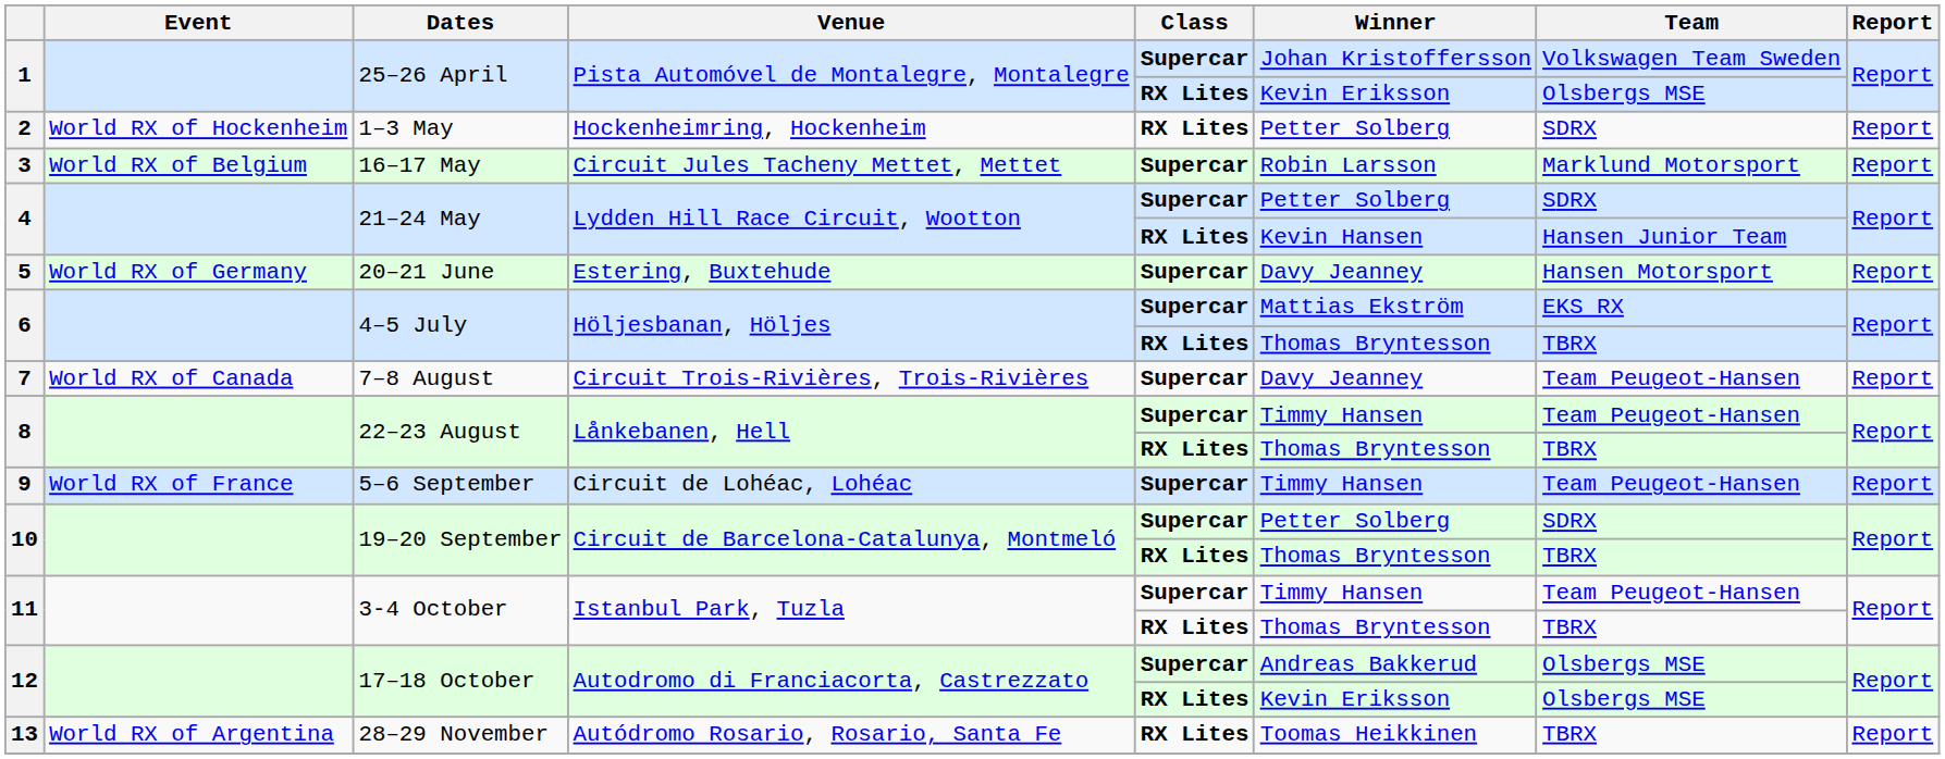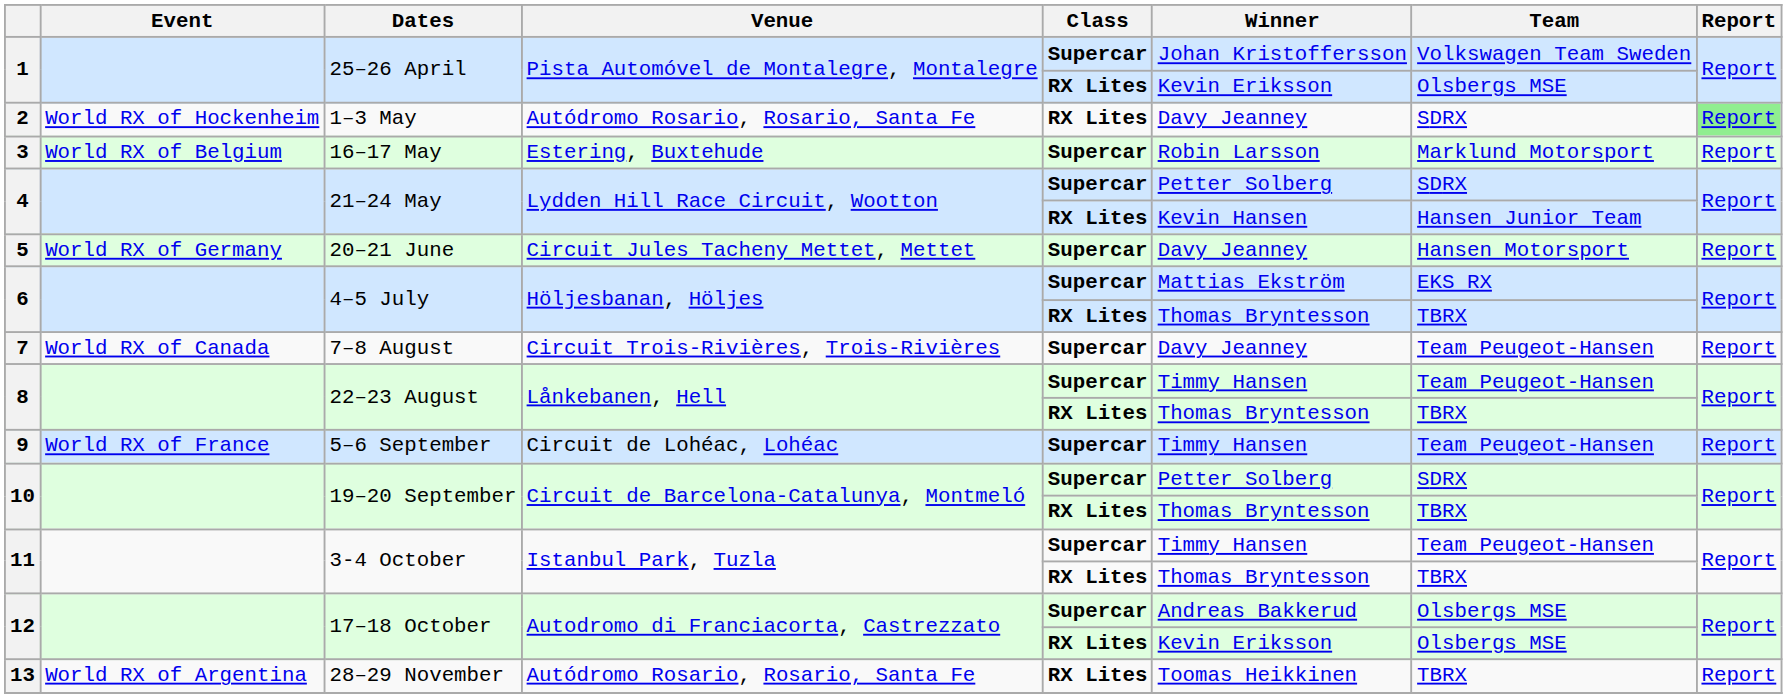 <table class="wikitable" style="font-size:85%;">
 <tr>
 <th></th>
 <th>Event</th>
 <th>Dates</th>
 <th>Venue</th>
 <th>Class</th>
 <th>Winner</th>
 <th>Team</th>
 <th>Report</th>
 </tr>
 <tr bgcolor=#D0E7FF>
 <th rowspan=2>1</th>
 <td rowspan=2 style="padding-right:24px"></td>
 <td rowspan=2>25–26 April</td>
 <td rowspan=2><a href='#'>Pista Automóvel de Montalegre</a>, <a href='#'>Montalegre</a></td>
 <td><strong><span>Supercar</span></strong></td>
 <td> <a href='#'>Johan Kristoffersson</a></td>
 <td> <a href='#'>Volkswagen Team Sweden</a></td>
 <td rowspan=2><a href='#'>Report</a></td>
 </tr>
 <tr bgcolor=#D0E7FF>
 <td><strong><span>RX Lites</span></strong></td>
 <td> <a href='#'>Kevin Eriksson</a></td>
 <td> <a href='#'>Olsbergs MSE</a></td>
 </tr>
 <tr>
 <th>2</th>
 <td> <a href='#'>World RX of Hockenheim</a></td>
 <td>1–3 May</td>
-<td><a href='#'>Hockenheimring</a>, <a href='#'>Hockenheim</a></td>
+<td><a href='#'>Autódromo Rosario</a>, <a href='#'>Rosario, Santa Fe</a></td>
 <td><strong><span>RX Lites</span></strong></td>
-<td> <a href='#'>Petter Solberg</a></td>
+<td> <a href='#'>Davy Jeanney</a></td>
 <td> <a href='#'>S</a><a href='#'>D</a><a href='#'>RX</a></td>
-<td><a href='#'>Report</a></td>
+<td style="background: lightgreen;"><a href='#'>Report</a></td>
 </tr>
 <tr bgcolor=#DFFFDF>
 <th>3</th>
 <td> <a href='#'>World RX of Belgium</a></td>
 <td>16–17 May</td>
-<td><a href='#'>Circuit Jules Tacheny Mettet</a>, <a href='#'>Mettet</a></td>
+<td><a href='#'>Estering</a>, <a href='#'>Buxtehude</a></td>
 <td><strong><span>Supercar</span></strong></td>
 <td> <a href='#'>Robin Larsson</a></td>
 <td> <a href='#'>Marklund Motorsport</a></td>
 <td><a href='#'>Report</a></td>
 </tr>
 <tr bgcolor=#D0E7FF>
 <th rowspan=2>4</th>
 <td rowspan=2 style="padding-right:24px"></td>
 <td rowspan=2>21–24 May</td>
 <td rowspan=2><a href='#'>Lydden Hill Race Circuit</a>, <a href='#'>Wootton</a></td>
 <td><strong><span>Supercar</span></strong></td>
 <td> <a href='#'>Petter Solberg</a></td>
 <td> <a href='#'>S</a><a href='#'>D</a><a href='#'>RX</a></td>
 <td rowspan=2><a href='#'>Report</a></td>
 </tr>
 <tr bgcolor=#D0E7FF>
 <td><strong><span>RX Lites</span></strong></td>
 <td> <a href='#'>Kevin Hansen</a></td>
 <td> <a href='#'>Hansen Junior Team</a></td>
 </tr>
 <tr bgcolor=#DFFFDF>
 <th>5</th>
 <td> <a href='#'>World RX of Germany</a></td>
 <td>20–21 June</td>
-<td><a href='#'>Estering</a>, <a href='#'>Buxtehude</a></td>
+<td><a href='#'>Circuit Jules Tacheny Mettet</a>, <a href='#'>Mettet</a></td>
 <td><strong><span>Supercar</span></strong></td>
 <td> <a href='#'>Davy Jeanney</a></td>
 <td> <a href='#'>Hansen Motorsport</a></td>
 <td><a href='#'>Report</a></td>
 </tr>
 <tr bgcolor=#D0E7FF>
 <th rowspan=2>6</th>
 <td rowspan=2 style="padding-right:24px"></td>
 <td rowspan=2>4–5 July</td>
 <td rowspan=2><a href='#'>Höljesbanan</a>, <a href='#'>Höljes</a></td>
 <td><strong><span>Supercar</span></strong></td>
 <td> <a href='#'>Mattias Ekström</a></td>
 <td> <a href='#'>EKS RX</a></td>
 <td rowspan=2><a href='#'>Report</a></td>
 </tr>
 <tr bgcolor=#D0E7FF>
 <td><strong><span>RX Lites</span></strong></td>
 <td> <a href='#'>Thomas Bryntesson</a></td>
 <td> <a href='#'>TBRX</a></td>
 </tr>
 <tr>
 <th>7</th>
 <td> <a href='#'>World RX of Canada</a></td>
 <td>7–8 August</td>
 <td><a href='#'>Circuit Trois-Rivières</a>, <a href='#'>Trois-Rivières</a></td>
 <td><strong><span>Supercar</span></strong></td>
 <td> <a href='#'>Davy Jeanney</a></td>
 <td> <a href='#'>Team Peugeot-Hansen</a></td>
 <td><a href='#'>Report</a></td>
 </tr>
 <tr bgcolor=#DFFFDF>
 <th rowspan=2>8</th>
 <td rowspan=2 style="padding-right:24px"></td>
 <td rowspan=2>22–23 August</td>
 <td rowspan=2><a href='#'>Lånkebanen</a>, <a href='#'>Hell</a></td>
 <td><strong><span>Supercar</span></strong></td>
 <td> <a href='#'>Timmy Hansen</a></td>
 <td> <a href='#'>Team Peugeot-Hansen</a></td>
 <td rowspan=2><a href='#'>Report</a></td>
 </tr>
 <tr bgcolor=#DFFFDF>
 <td><strong><span>RX Lites</span></strong></td>
 <td> <a href='#'>Thomas Bryntesson</a></td>
 <td> <a href='#'>TBRX</a></td>
 </tr>
 <tr bgcolor=#D0E7FF>
 <th>9</th>
 <td> <a href='#'>World RX of France</a></td>
 <td>5–6 September</td>
 <td>Circuit de Lohéac, <a href='#'>Lohéac</a></td>
 <td><strong><span>Supercar</span></strong></td>
 <td> <a href='#'>Timmy Hansen</a></td>
 <td> <a href='#'>Team Peugeot-Hansen</a></td>
 <td><a href='#'>Report</a></td>
 </tr>
 <tr bgcolor=#DFFFDF>
 <th rowspan=2>10</th>
 <td rowspan=2 style="padding-right:24px"></td>
 <td rowspan=2>19–20 September</td>
 <td rowspan=2><a href='#'>Circuit de Barcelona-Catalunya</a>, <a href='#'>Montmeló</a></td>
 <td><strong><span>Supercar</span></strong></td>
 <td> <a href='#'>Petter Solberg</a></td>
 <td> <a href='#'>S</a><a href='#'>D</a><a href='#'>RX</a></td>
 <td rowspan=2><a href='#'>Report</a></td>
 </tr>
 <tr bgcolor=#DFFFDF>
 <td><strong><span>RX Lites</span></strong></td>
 <td> <a href='#'>Thomas Bryntesson</a></td>
 <td> <a href='#'>TBRX</a></td>
 </tr>
 <tr>
 <th rowspan=2>11</th>
 <td rowspan=2 style="padding-right:24px"></td>
 <td rowspan=2>3-4 October</td>
 <td rowspan=2><a href='#'>Istanbul Park</a>, <a href='#'>Tuzla</a></td>
 <td><strong><span>Supercar</span></strong></td>
 <td> <a href='#'>Timmy Hansen</a></td>
 <td> <a href='#'>Team Peugeot-Hansen</a></td>
 <td rowspan=2><a href='#'>Report</a></td>
 </tr>
 <tr>
 <td><strong><span>RX Lites</span></strong></td>
 <td> <a href='#'>Thomas Bryntesson</a></td>
 <td> <a href='#'>TBRX</a></td>
 </tr>
 <tr |-  bgcolor=#DFFFDF>
 <th rowspan=2>12</th>
 <td rowspan=2 style="padding-right:24px"></td>
 <td rowspan=2>17–18 October</td>
 <td rowspan=2><a href='#'>Autodromo di Franciacorta</a>, <a href='#'>Castrezzato</a></td>
 <td><strong><span>Supercar</span></strong></td>
 <td> <a href='#'>Andreas Bakkerud</a></td>
 <td> <a href='#'>Olsbergs MSE</a></td>
 <td rowspan=2><a href='#'>Report</a></td>
 </tr>
 <tr bgcolor=#DFFFDF>
 <td><strong><span>RX Lites</span></strong></td>
 <td> <a href='#'>Kevin Eriksson</a></td>
 <td> <a href='#'>Olsbergs MSE</a></td>
 </tr>
 <tr>
 <th>13</th>
 <td> <a href='#'>World RX of Argentina</a></td>
 <td>28–29 November</td>
 <td><a href='#'>Autódromo Rosario</a>, <a href='#'>Rosario, Santa Fe</a></td>
 <td><strong><span>RX Lites</span></strong></td>
 <td> <a href='#'>Toomas Heikkinen</a></td>
 <td> <a href='#'>TBRX</a></td>
 <td><a href='#'>Report</a></td>
 </tr>
 <tr>
 </tr>
 </table>
